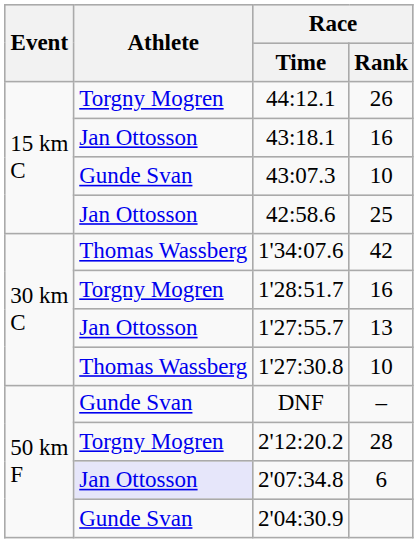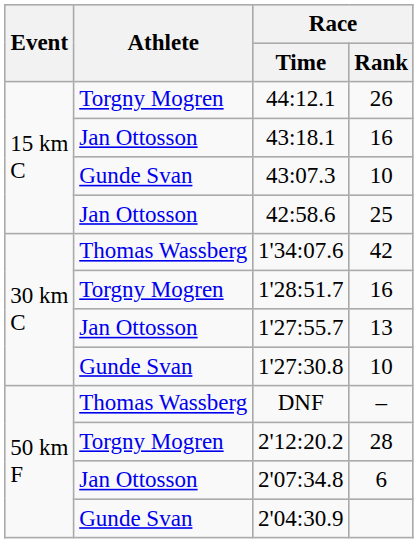 <table class="wikitable" border="1" style="font-size:90%">
 <tr>
 <th rowspan=2>Event</th>
 <th rowspan=2>Athlete</th>
 <th colspan=2>Race</th>
 </tr>
 <tr>
 <th>Time</th>
 <th>Rank</th>
 </tr>
 <tr>
 <td rowspan=4>15 km <br> C</td>
 <td><a href='#'>Torgny Mogren</a></td>
 <td align=center>44:12.1</td>
 <td align=center>26</td>
 </tr>
 <tr>
 <td><a href='#'>Jan Ottosson</a></td>
 <td align=center>43:18.1</td>
 <td align=center>16</td>
 </tr>
 <tr>
 <td><a href='#'>Gunde Svan</a></td>
 <td align=center>43:07.3</td>
 <td align=center>10</td>
 </tr>
 <tr>
 <td><a href='#'>Jan Ottosson</a></td>
 <td align=center>42:58.6</td>
 <td align=center>25</td>
 </tr>
 <tr>
 <td rowspan=4>30 km <br> C</td>
 <td><a href='#'>Thomas Wassberg</a></td>
 <td align=center>1'34:07.6</td>
 <td align=center>42</td>
 </tr>
 <tr>
 <td><a href='#'>Torgny Mogren</a></td>
 <td align=center>1'28:51.7</td>
 <td align=center>16</td>
 </tr>
 <tr>
 <td><a href='#'>Jan Ottosson</a></td>
 <td align=center>1'27:55.7</td>
 <td align=center>13</td>
 </tr>
 <tr>
-<td><a href='#'>Thomas Wassberg</a></td>
+<td><a href='#'>Gunde Svan</a></td>
 <td align=center>1'27:30.8</td>
 <td align=center>10</td>
 </tr>
 <tr>
 <td rowspan=4>50 km <br> F</td>
-<td><a href='#'>Gunde Svan</a></td>
+<td><a href='#'>Thomas Wassberg</a></td>
 <td align=center>DNF</td>
 <td align=center>–</td>
 </tr>
 <tr>
 <td><a href='#'>Torgny Mogren</a></td>
 <td align=center>2'12:20.2</td>
 <td align=center>28</td>
 </tr>
 <tr>
-<td style="background: lavender;"><a href='#'>Jan Ottosson</a></td>
+<td><a href='#'>Jan Ottosson</a></td>
 <td align=center>2'07:34.8</td>
 <td align=center>6</td>
 </tr>
 <tr>
 <td><a href='#'>Gunde Svan</a></td>
 <td align=center>2'04:30.9</td>
 <td align=center></td>
 </tr>
 </table>
